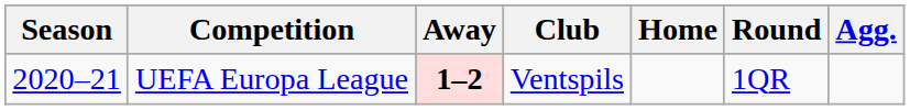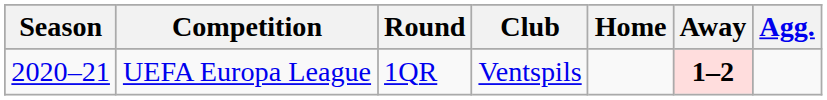 <table class="wikitable">
 <tr>
 <th>Season</th>
 <th>Competition</th>
-<th>Away</th>
+<th>Round</th>
 <th>Club</th>
 <th>Home</th>
-<th>Round</th>
+<th>Away</th>
 <th><a href='#'>Agg.</a></th>
 </tr>
 <tr>
 <td><a href='#'>2020–21</a></td>
 <td><a href='#'>UEFA Europa League</a></td>
-<td style="text-align:center; background:#fdd;"><strong>1–2</strong></td>
+<td><a href='#'>1QR</a></td>
 <td> <a href='#'>Ventspils</a></td>
 <td></td>
-<td><a href='#'>1QR</a></td>
+<td style="text-align:center; background:#fdd;"><strong>1–2</strong></td>
 <td></td>
 </tr>
 </table>
